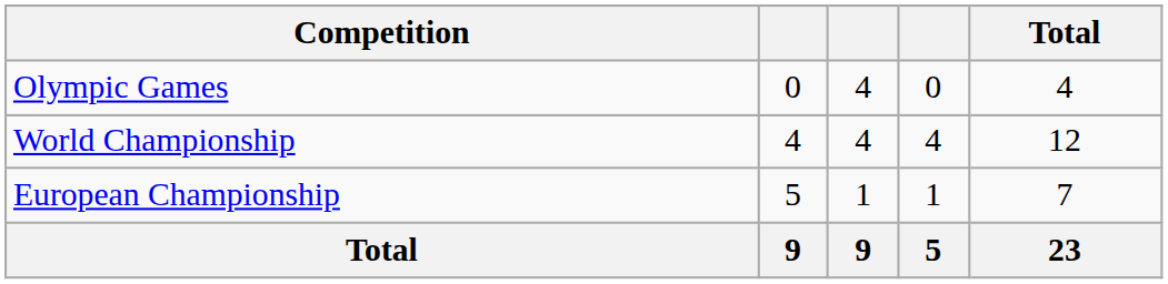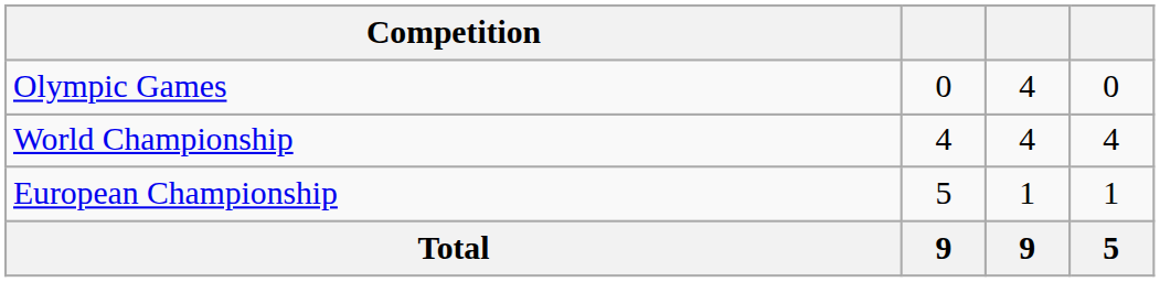 <table class="wikitable" style="width:40%; font-size:90%; text-align:center;">
 <tr>
 <th>Competition</th>
 <th></th>
 <th></th>
 <th></th>
-<th>Total</th>
 </tr>
 <tr>
 <td align=left><a href='#'>Olympic Games</a></td>
 <td>0</td>
 <td>4</td>
 <td>0</td>
-<td>4</td>
 </tr>
 <tr>
 <td align=left><a href='#'>World Championship</a></td>
 <td>4</td>
 <td>4</td>
 <td>4</td>
-<td>12</td>
 </tr>
 <tr>
 <td align=left><a href='#'>European Championship</a></td>
 <td>5</td>
 <td>1</td>
 <td>1</td>
-<td>7</td>
 </tr>
 <tr>
 <th>Total</th>
 <th>9</th>
 <th>9</th>
 <th>5</th>
-<th>23</th>
 </tr>
 </table>
